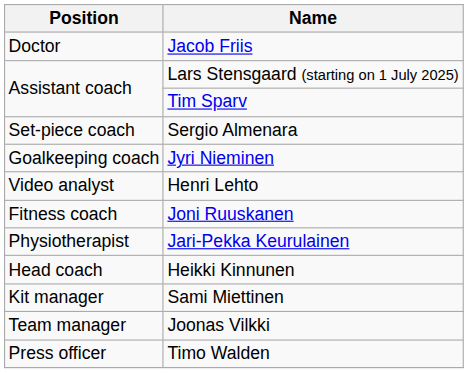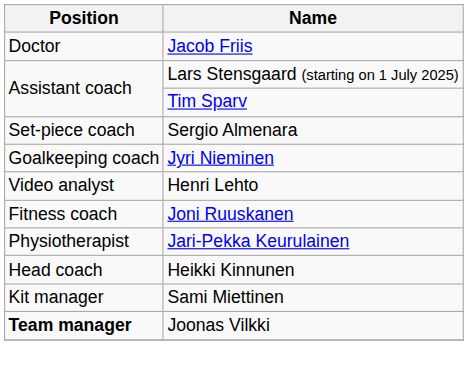 <table class="wikitable">
 <tr>
 <th>Position</th>
 <th>Name</th>
 </tr>
 <tr>
 <td>Doctor</td>
 <td> <a href='#'>Jacob Friis</a></td>
 </tr>
 <tr>
 <td rowspan=2>Assistant coach</td>
 <td>  Lars Stensgaard <small>(starting on 1 July 2025)</small></td>
 </tr>
 <tr>
 <td> <a href='#'>Tim Sparv</a></td>
 </tr>
 <tr>
 <td>Set-piece coach</td>
 <td> Sergio Almenara</td>
 </tr>
 <tr>
 <td>Goalkeeping coach</td>
 <td> <a href='#'>Jyri Nieminen</a></td>
 </tr>
 <tr>
 <td>Video analyst</td>
 <td> Henri Lehto</td>
 </tr>
 <tr>
 <td>Fitness coach</td>
 <td> <a href='#'>Joni Ruuskanen</a></td>
 </tr>
 <tr>
 <td>Physiotherapist</td>
 <td> <a href='#'>Jari-Pekka Keurulainen</a></td>
 </tr>
 <tr>
 <td>Head coach</td>
 <td> Heikki Kinnunen</td>
 </tr>
 <tr>
 <td>Kit manager</td>
 <td> Sami Miettinen</td>
 </tr>
 <tr>
-<td>Team manager</td>
+<td><strong>Team manager</strong></td>
 <td> Joonas Vilkki</td>
-</tr>
-<tr>
-<td>Press officer</td>
-<td> Timo Walden</td>
 </tr>
 <tr>
 </tr>
 </table>
